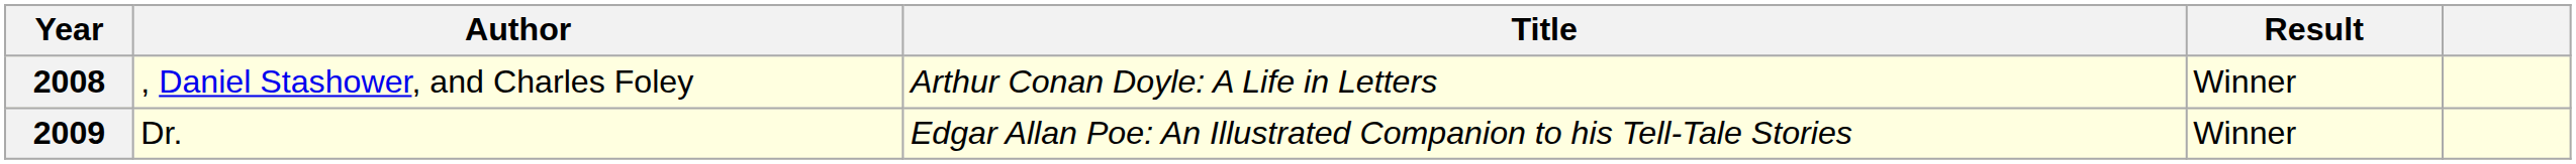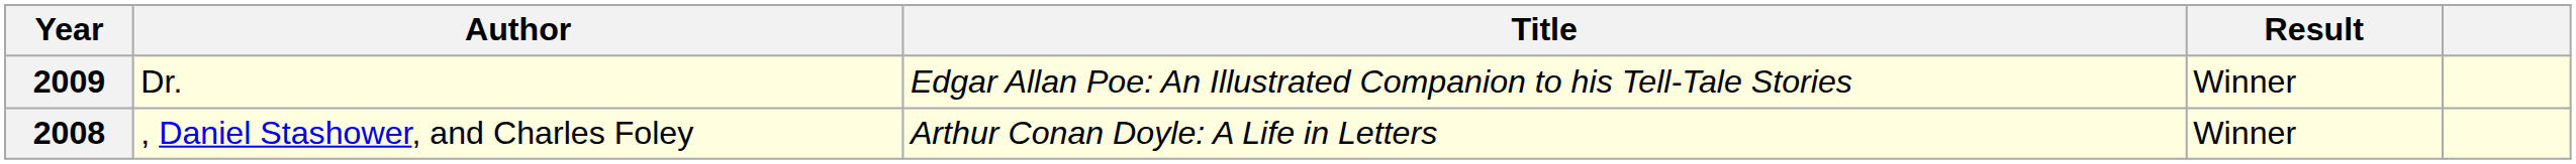 <table class="wikitable sortable mw-collapsible" style="width:100%">
 <tr>
 <th scope="col" width="5%">Year</th>
 <th scope="col" width="30%">Author</th>
 <th scope="col" width="50%">Title</th>
 <th scope="col" width="10%">Result</th>
 <th scope="col" width="5%"></th>
 </tr>
 <tr style="background:lightyellow;">
+<th>2009</th>
+<td>Dr. </td>
+<td><em>Edgar Allan Poe: An Illustrated Companion to his Tell-Tale Stories</em></td>
+<td>Winner</td>
+<td></td>
+</tr>
+<tr style="background:lightyellow;">
 <th>2008</th>
 <td>, <a href='#'>Daniel Stashower</a>, and Charles Foley</td>
 <td><em>Arthur Conan Doyle: A Life in Letters</em></td>
 <td>Winner</td>
 <td></td>
 </tr>
-<tr style="background:lightyellow;">
-<th>2009</th>
-<td>Dr. </td>
-<td><em>Edgar Allan Poe: An Illustrated Companion to his Tell-Tale Stories</em></td>
-<td>Winner</td>
-<td></td>
-</tr>
 </table>
